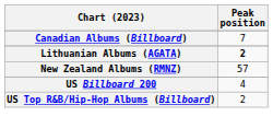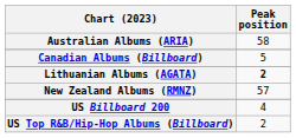 <table class="wikitable sortable plainrowheaders" style="text-align:center">
 <tr>
 <th scope="col">Chart (2023)</th>
 <th scope="col">Peak<br>position</th>
+</tr>
+<tr>
+<th scope="row">Australian Albums (<a href='#'>ARIA</a>)</th>
+<td>58</td>
 </tr>
 <tr>
 </tr>
 <tr>
 </tr>
 <tr>
 </tr>
 <tr>
 <th scope="row"><a href='#'>Canadian Albums</a> (<em><a href='#'>Billboard</a></em>)</th>
-<td>7</td>
+<td>5</td>
 </tr>
 <tr>
 </tr>
 <tr>
 </tr>
 <tr>
 </tr>
 <tr>
 </tr>
 <tr>
 <th scope="row">Lithuanian Albums (<a href='#'>AGATA</a>)</th>
 <td><strong>2</strong></td>
 </tr>
 <tr>
 <th scope="row">New Zealand Albums (<a href='#'>RMNZ</a>)</th>
 <td>57</td>
 </tr>
 <tr>
 </tr>
 <tr>
 </tr>
 <tr>
 </tr>
 <tr>
 <th scope="row">US <a href='#'><em>Billboard</em> 200</a></th>
 <td>4</td>
 </tr>
 <tr>
 <th scope="row">US <a href='#'>Top R&B/Hip-Hop Albums</a> (<em><a href='#'>Billboard</a></em>)</th>
 <td>2</td>
 </tr>
 </table>
